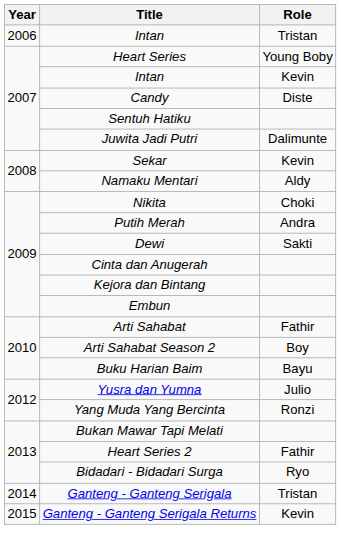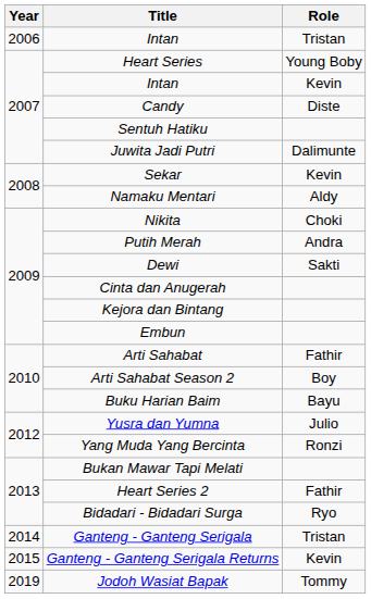 <table class="wikitable" style="text-align:center">
 <tr>
 <th>Year</th>
 <th>Title</th>
 <th>Role</th>
 </tr>
 <tr>
 <td>2006</td>
 <td><em>Intan</em></td>
 <td>Tristan</td>
 </tr>
 <tr>
 <td rowspan="5">2007</td>
 <td><em>Heart Series</em></td>
 <td>Young Boby</td>
 </tr>
 <tr>
 <td><em>Intan</em></td>
 <td>Kevin</td>
 </tr>
 <tr>
 <td><em>Candy</em></td>
 <td>Diste</td>
 </tr>
 <tr>
 <td><em>Sentuh Hatiku</em></td>
 <td></td>
 </tr>
 <tr>
 <td><em>Juwita Jadi Putri</em></td>
 <td>Dalimunte</td>
 </tr>
 <tr>
 <td rowspan="2">2008</td>
 <td><em>Sekar</em></td>
 <td>Kevin</td>
 </tr>
 <tr>
 <td><em>Namaku Mentari</em></td>
 <td>Aldy</td>
 </tr>
 <tr>
 <td rowspan="6">2009</td>
 <td><em>Nikita</em></td>
 <td>Choki</td>
 </tr>
 <tr>
 <td><em>Putih Merah</em></td>
 <td>Andra</td>
 </tr>
 <tr>
 <td><em>Dewi</em></td>
 <td>Sakti</td>
 </tr>
 <tr>
 <td><em>Cinta dan Anugerah</em></td>
 <td></td>
 </tr>
 <tr>
 <td><em>Kejora dan Bintang</em></td>
 <td></td>
 </tr>
 <tr>
 <td><em>Embun</em></td>
 <td></td>
 </tr>
 <tr>
 <td rowspan="3">2010</td>
 <td><em>Arti Sahabat</em></td>
 <td>Fathir</td>
 </tr>
 <tr>
 <td><em>Arti Sahabat Season 2</em></td>
 <td>Boy</td>
 </tr>
 <tr>
 <td><em>Buku Harian Baim</em></td>
 <td>Bayu</td>
 </tr>
 <tr>
 <td rowspan="2">2012</td>
 <td><em><a href='#'>Yusra dan Yumna</a></em></td>
 <td>Julio</td>
 </tr>
 <tr>
 <td><em>Yang Muda Yang Bercinta</em></td>
 <td>Ronzi</td>
 </tr>
 <tr>
 <td rowspan="3">2013</td>
 <td><em>Bukan Mawar Tapi Melati</em></td>
 <td></td>
 </tr>
 <tr>
 <td><em>Heart Series 2</em></td>
 <td>Fathir</td>
 </tr>
 <tr>
 <td><em>Bidadari - Bidadari Surga</em></td>
 <td>Ryo</td>
 </tr>
 <tr>
 <td>2014</td>
 <td><em><a href='#'>Ganteng - Ganteng Serigala</a></em></td>
 <td>Tristan</td>
 </tr>
 <tr>
 <td>2015</td>
 <td><em><a href='#'>Ganteng - Ganteng Serigala Returns</a></em></td>
 <td>Kevin</td>
 </tr>
+<tr>
+<td>2019</td>
+<td><em><a href='#'>Jodoh Wasiat Bapak</a></em></td>
+<td>Tommy</td>
+</tr>
 </table>
